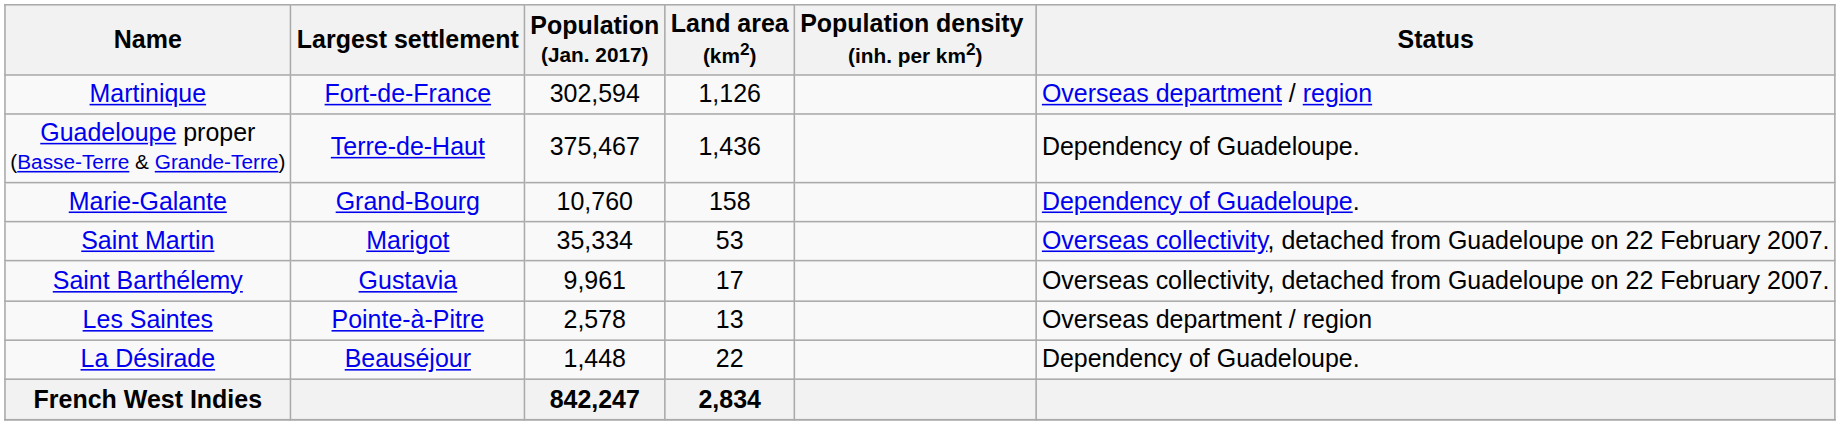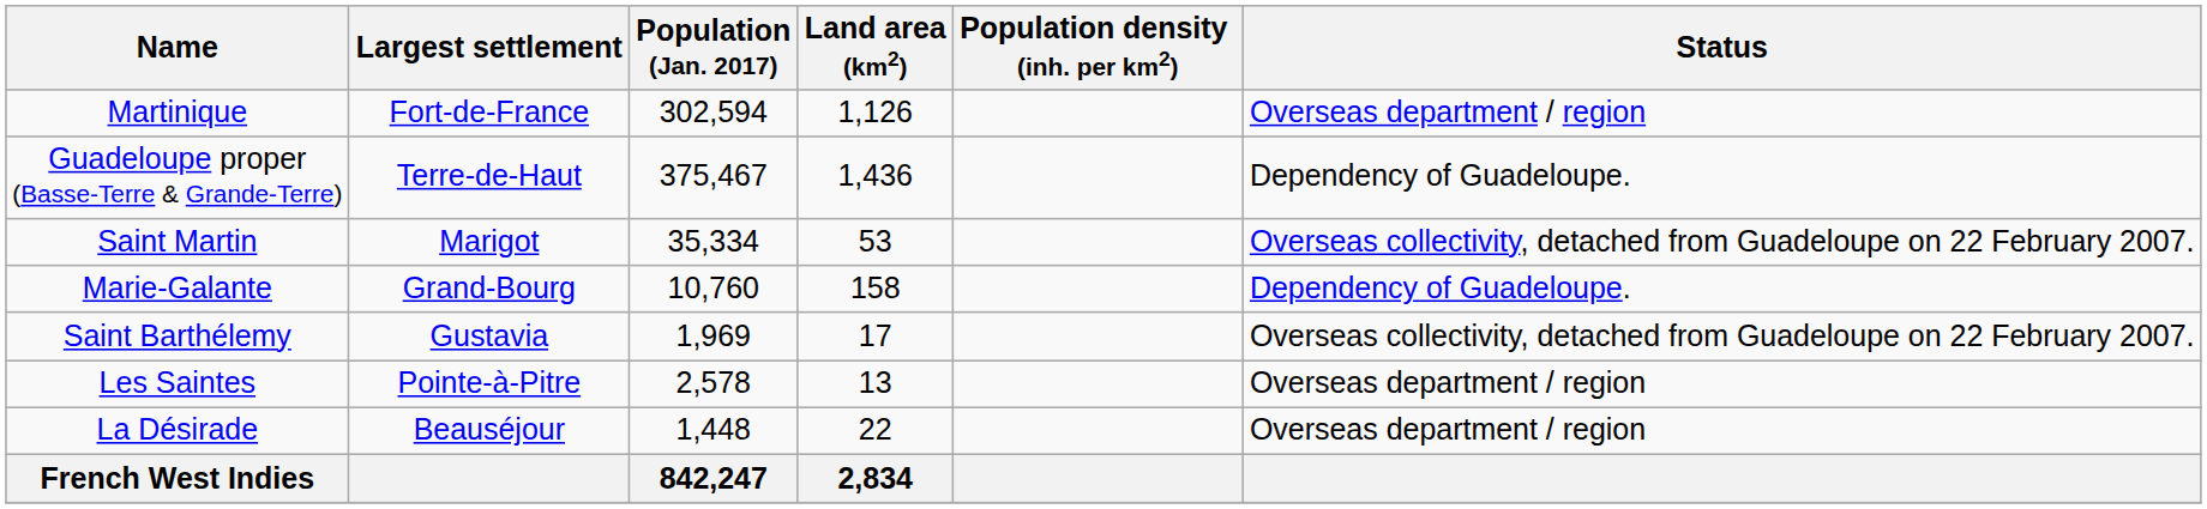 <table class="wikitable sortable" style="margin:1em auto;">
 <tr>
 <th>Name</th>
 <th>Largest settlement</th>
 <th>Population<br><small>(Jan. 2017)</small></th>
 <th>Land area<br><small>(km<sup>2</sup>)</small></th>
 <th>Population density <br><small>(inh. per km<sup>2</sup>)</small></th>
 <th>Status</th>
 </tr>
 <tr>
 <td align="center"><a href='#'>Martinique</a></td>
 <td align="center"><a href='#'>Fort-de-France</a></td>
 <td align="center">302,594</td>
 <td align="center">1,126</td>
 <td align="center"></td>
 <td><a href='#'>Overseas department</a> / <a href='#'>region</a></td>
 </tr>
 <tr>
 <td align="center"><a href='#'>Guadeloupe</a> proper<br><small>(<a href='#'>Basse-Terre</a> & <a href='#'>Grande-Terre</a>)</small></td>
 <td align="center"><a href='#'>Terre-de-Haut</a></td>
 <td align="center">375,467</td>
 <td align="center">1,436</td>
 <td align="center"></td>
 <td>Dependency of Guadeloupe.</td>
 </tr>
 <tr>
+<td align="center"><a href='#'>Saint Martin</a></td>
+<td align="center"><a href='#'>Marigot</a></td>
+<td align="center">35,334</td>
+<td align="center">53</td>
+<td align="center"></td>
+<td><a href='#'>Overseas collectivity</a>, detached from Guadeloupe on 22 February 2007.</td>
+</tr>
+<tr>
 <td align="center"><a href='#'>Marie-Galante</a></td>
 <td align="center"><a href='#'>Grand-Bourg</a></td>
 <td align="center">10,760</td>
 <td align="center">158</td>
 <td align="center"></td>
 <td><a href='#'>Dependency of Guadeloupe</a>.</td>
 </tr>
 <tr>
-<td align="center"><a href='#'>Saint Martin</a></td>
-<td align="center"><a href='#'>Marigot</a></td>
-<td align="center">35,334</td>
-<td align="center">53</td>
-<td align="center"></td>
-<td><a href='#'>Overseas collectivity</a>, detached from Guadeloupe on 22 February 2007.</td>
-</tr>
-<tr>
 <td align="center"><a href='#'>Saint Barthélemy</a></td>
 <td align="center"><a href='#'>Gustavia</a></td>
-<td align="center">9,961</td>
+<td align="center">1,969</td>
 <td align="center">17</td>
 <td align="center"></td>
 <td>Overseas collectivity, detached from Guadeloupe on 22 February 2007.</td>
 </tr>
 <tr>
 <td align="center"><a href='#'>Les Saintes</a></td>
 <td align="center"><a href='#'>Pointe-à-Pitre</a></td>
 <td align="center">2,578</td>
 <td align="center">13</td>
 <td align="center"></td>
 <td>Overseas department / region</td>
 </tr>
 <tr>
 <td align="center"><a href='#'>La Désirade</a></td>
 <td align="center"><a href='#'>Beauséjour</a></td>
 <td align="center">1,448</td>
 <td align="center">22</td>
 <td align="center"></td>
-<td>Dependency of Guadeloupe.</td>
+<td>Overseas department / region</td>
 </tr>
 <tr>
 <th>French West Indies</th>
 <th></th>
 <th align="center">842,247</th>
 <th align="right">2,834</th>
 <th align="right"></th>
 <th></th>
 </tr>
 <tr>
 </tr>
 </table>
